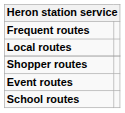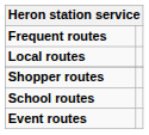 <table class="wikitable">
 <tr>
 <th colspan="2">Heron station service</th>
 </tr>
 <tr>
 <td><strong>Frequent routes</strong></td>
 <td>     </td>
 </tr>
 <tr>
 <td><strong>Local routes</strong></td>
 <td></td>
 </tr>
 <tr>
 </tr>
 <tr>
 <td><strong>Shopper routes</strong></td>
 <td></td>
 </tr>
 <tr>
+<td><strong>School routes</strong></td>
+<td> </td>
+</tr>
+<tr>
 <td><strong>Event routes</strong></td>
 <td></td>
 </tr>
-<tr>
-<td><strong>School routes</strong></td>
-<td> </td>
-</tr>
 </table>
